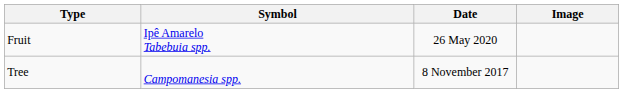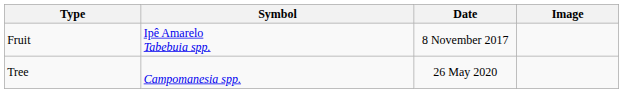 <table class="wikitable">
 <tr>
 <th width="20%">Type</th>
 <th width="40%">Symbol</th>
 <th width="15%">Date</th>
 <th width="15%">Image</th>
 </tr>
 <tr>
 <td>Fruit</td>
 <td><a href='#'>Ipê Amarelo</a><em><br><a href='#'>Tabebuia spp.</a></em></td>
-<td align="center">26 May 2020</td>
+<td align="center">8 November 2017</td>
 <td align="center"></td>
 </tr>
 <tr>
 <td>Tree</td>
 <td><em><br><a href='#'>Campomanesia spp.</a></em></td>
-<td align="center">8 November 2017</td>
+<td align="center">26 May 2020</td>
 <td align="center"></td>
 </tr>
 </table>
